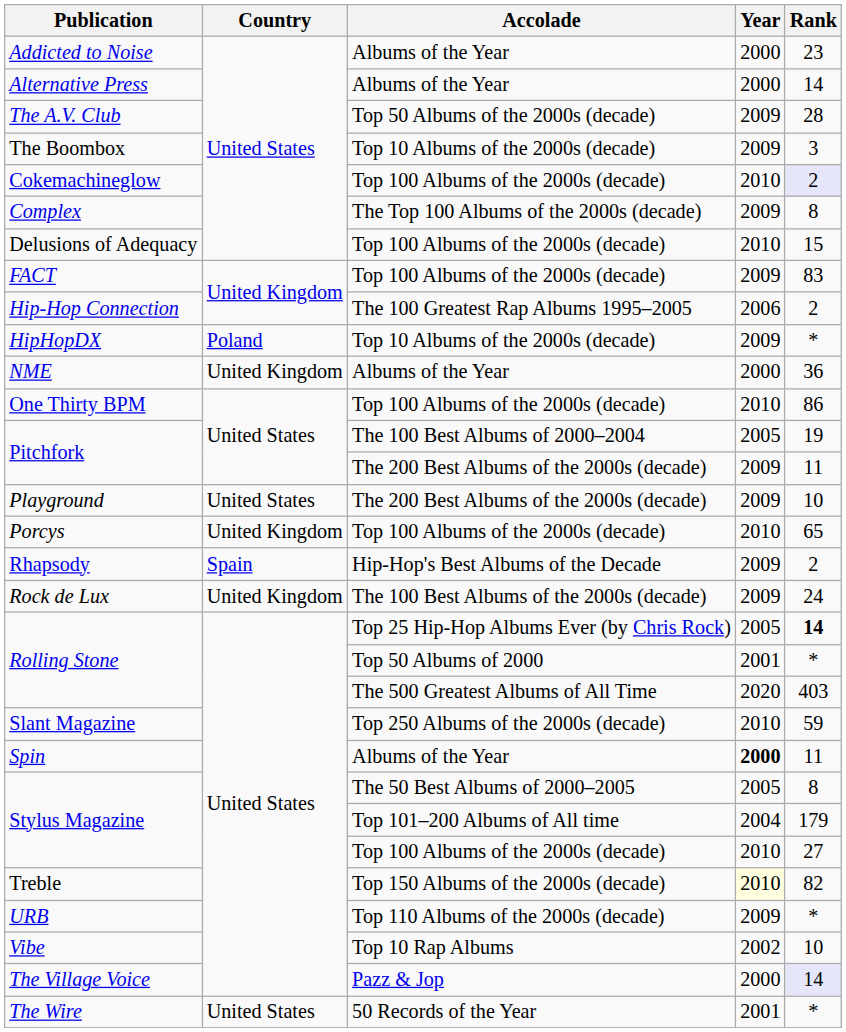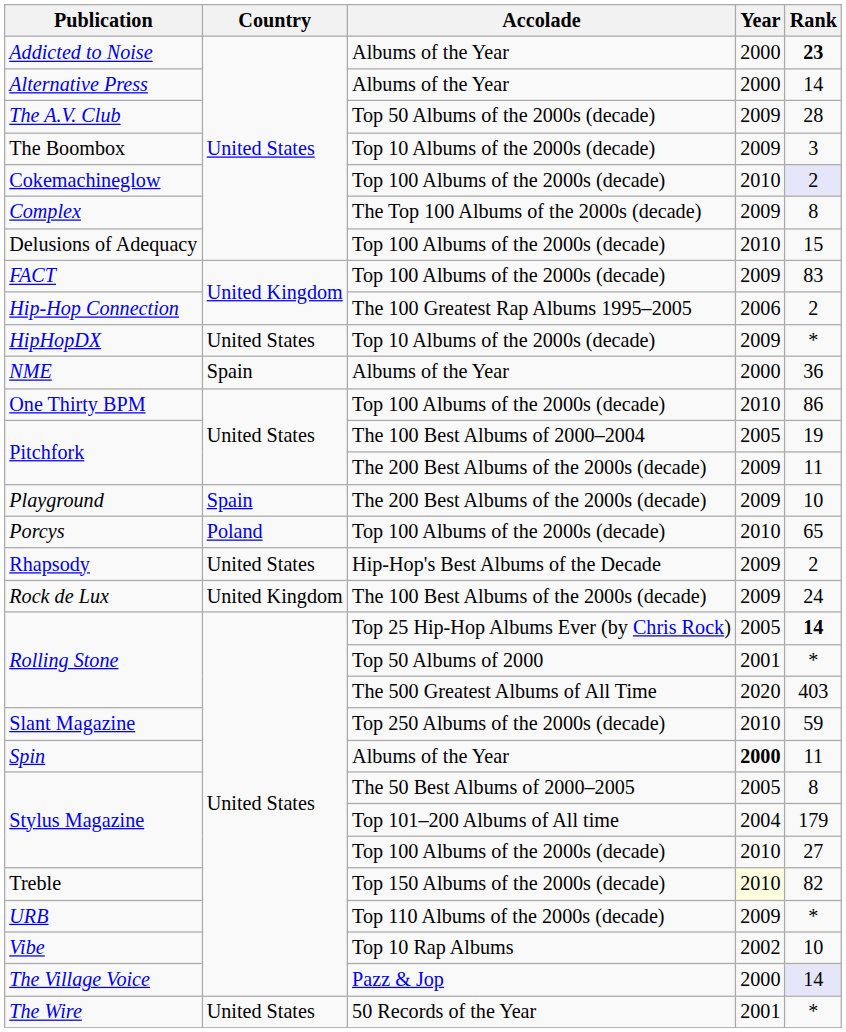 <table class="wikitable">
 <tr>
 <th>Publication</th>
 <th>Country</th>
 <th>Accolade</th>
 <th>Year</th>
 <th>Rank</th>
 </tr>
 <tr>
 <td><em><a href='#'>Addicted to Noise</a></em></td>
 <td rowspan="7"><a href='#'>United States</a></td>
 <td>Albums of the Year</td>
 <td>2000</td>
-<td style="text-align:center;">23</td>
+<td style="text-align:center;"><strong>23</strong></td>
 </tr>
 <tr>
 <td><em><a href='#'>Alternative Press</a></em></td>
 <td>Albums of the Year</td>
 <td>2000</td>
 <td style="text-align:center;">14</td>
 </tr>
 <tr>
 <td><em><a href='#'>The A.V. Club</a></em></td>
 <td>Top 50 Albums of the 2000s (decade)</td>
 <td>2009</td>
 <td style="text-align:center;">28</td>
 </tr>
 <tr>
 <td>The Boombox</td>
 <td>Top 10 Albums of the 2000s (decade)</td>
 <td>2009</td>
 <td style="text-align:center;">3</td>
 </tr>
 <tr>
 <td><a href='#'>Cokemachineglow</a></td>
 <td>Top 100 Albums of the 2000s (decade)</td>
 <td>2010</td>
 <td style="background: lavender; text-align:center;">2</td>
 </tr>
 <tr>
 <td><em><a href='#'>Complex</a></em></td>
 <td>The Top 100 Albums of the 2000s (decade)</td>
 <td>2009</td>
 <td style="text-align:center;">8</td>
 </tr>
 <tr>
 <td>Delusions of Adequacy</td>
 <td>Top 100 Albums of the 2000s (decade)</td>
 <td>2010</td>
 <td style="text-align:center;">15</td>
 </tr>
 <tr>
 <td><em><a href='#'>FACT</a></em></td>
 <td rowspan=2><a href='#'>United Kingdom</a></td>
 <td>Top 100 Albums of the 2000s (decade)</td>
 <td>2009</td>
 <td style="text-align:center;">83</td>
 </tr>
 <tr>
 <td><em><a href='#'>Hip-Hop Connection</a></em></td>
 <td>The 100 Greatest Rap Albums 1995–2005</td>
 <td>2006</td>
 <td style="text-align:center;">2</td>
 </tr>
 <tr>
 <td><em><a href='#'>HipHopDX</a></em></td>
-<td><a href='#'>Poland</a></td>
+<td>United States</td>
 <td>Top 10 Albums of the 2000s (decade)</td>
 <td>2009</td>
 <td style="text-align:center;">*</td>
 </tr>
 <tr>
 <td><em><a href='#'>NME</a></em></td>
-<td>United Kingdom</td>
+<td>Spain</td>
 <td>Albums of the Year</td>
 <td>2000</td>
 <td style="text-align:center;">36</td>
 </tr>
 <tr>
 <td><a href='#'>One Thirty BPM</a></td>
 <td rowspan=3>United States</td>
 <td>Top 100 Albums of the 2000s (decade)</td>
 <td>2010</td>
 <td style="text-align:center;">86</td>
 </tr>
 <tr>
 <td rowspan=2><a href='#'>Pitchfork</a></td>
 <td>The 100 Best Albums of 2000–2004</td>
 <td>2005</td>
 <td style="text-align:center;">19</td>
 </tr>
 <tr>
 <td>The 200 Best Albums of the 2000s (decade)</td>
 <td>2009</td>
 <td style="text-align:center;">11</td>
 </tr>
 <tr>
 <td><em>Playground</em></td>
-<td>United States</td>
+<td><a href='#'>Spain</a></td>
 <td>The 200 Best Albums of the 2000s (decade)</td>
 <td>2009</td>
 <td style="text-align:center;">10</td>
 </tr>
 <tr>
 <td><em>Porcys</em></td>
-<td>United Kingdom</td>
+<td><a href='#'>Poland</a></td>
 <td>Top 100 Albums of the 2000s (decade)</td>
 <td>2010</td>
 <td style="text-align:center;">65</td>
 </tr>
 <tr>
 <td><a href='#'>Rhapsody</a></td>
-<td><a href='#'>Spain</a></td>
+<td>United States</td>
 <td>Hip-Hop's Best Albums of the Decade</td>
 <td>2009</td>
 <td style="text-align:center;">2</td>
 </tr>
 <tr>
 <td><em>Rock de Lux</em></td>
 <td>United Kingdom</td>
 <td>The 100 Best Albums of the 2000s (decade)</td>
 <td>2009</td>
 <td style="text-align:center;">24</td>
 </tr>
 <tr>
 <td rowspan=3><em><a href='#'>Rolling Stone</a></em></td>
 <td rowspan=12>United States</td>
 <td>Top 25 Hip-Hop Albums Ever (by <a href='#'>Chris Rock</a>)</td>
 <td>2005</td>
 <td style="text-align:center;"><strong>14</strong></td>
 </tr>
 <tr>
 <td>Top 50 Albums of 2000</td>
 <td>2001</td>
 <td style="text-align:center;">*</td>
 </tr>
 <tr>
 <td>The 500 Greatest Albums of All Time</td>
 <td>2020</td>
 <td style="text-align:center;">403</td>
 </tr>
 <tr>
 <td><a href='#'>Slant Magazine</a></td>
 <td>Top 250 Albums of the 2000s (decade)</td>
 <td>2010</td>
 <td style="text-align:center;">59</td>
 </tr>
 <tr>
 <td><em><a href='#'>Spin</a></em></td>
 <td>Albums of the Year</td>
 <td><strong>2000</strong></td>
 <td style="text-align:center;">11</td>
 </tr>
 <tr>
 <td rowspan=3><a href='#'>Stylus Magazine</a></td>
 <td>The 50 Best Albums of 2000–2005</td>
 <td>2005</td>
 <td style="text-align:center;">8</td>
 </tr>
 <tr>
 <td>Top 101–200 Albums of All time</td>
 <td>2004</td>
 <td style="text-align:center;">179</td>
 </tr>
 <tr>
 <td>Top 100 Albums of the 2000s (decade)</td>
 <td>2010</td>
 <td style="text-align:center;">27</td>
 </tr>
 <tr>
 <td>Treble</td>
 <td>Top 150 Albums of the 2000s (decade)</td>
 <td style="background: lightyellow;">2010</td>
 <td style="text-align:center;">82</td>
 </tr>
 <tr>
 <td><em><a href='#'>URB</a></em></td>
 <td>Top 110 Albums of the 2000s (decade)</td>
 <td>2009</td>
 <td style="text-align:center;">*</td>
 </tr>
 <tr>
 <td><em><a href='#'>Vibe</a></em></td>
 <td>Top 10 Rap Albums</td>
 <td>2002</td>
 <td style="text-align:center;">10</td>
 </tr>
 <tr>
 <td><em><a href='#'>The Village Voice</a></em></td>
 <td><a href='#'>Pazz & Jop</a></td>
 <td>2000</td>
 <td style="background: lavender; text-align:center;">14</td>
 </tr>
 <tr>
 <td><em><a href='#'>The Wire</a></em></td>
 <td>United States</td>
 <td>50 Records of the Year</td>
 <td>2001</td>
 <td style="text-align:center;">*</td>
 </tr>
 </table>
